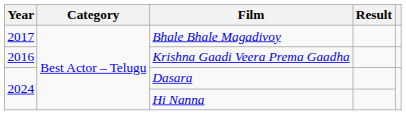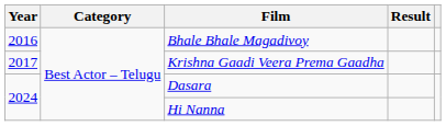 <table class="wikitable sortable plainrowheaders">
 <tr>
 <th scope="col">Year</th>
 <th scope="col">Category</th>
 <th scope="col">Film</th>
 <th scope="col">Result</th>
 <th scope="col" class="unsortable"></th>
 </tr>
 <tr>
-<td><a href='#'>2017</a></td>
+<td><a href='#'>2016</a></td>
 <td rowspan="4"><a href='#'>Best Actor – Telugu</a></td>
 <td><em><a href='#'>Bhale Bhale Magadivoy</a></em></td>
 <td></td>
 <td></td>
 </tr>
 <tr>
-<td><a href='#'>2016</a></td>
+<td><a href='#'>2017</a></td>
 <td><em><a href='#'>Krishna Gaadi Veera Prema Gaadha</a></em></td>
 <td></td>
 <td></td>
 </tr>
 <tr>
 <td rowspan="2"><a href='#'>2024</a></td>
 <td><em><a href='#'>Dasara</a></em></td>
 <td></td>
 <td rowspan="2"></td>
 </tr>
 <tr>
 <td><em><a href='#'>Hi Nanna</a></em></td>
 <td></td>
 </tr>
 </table>
